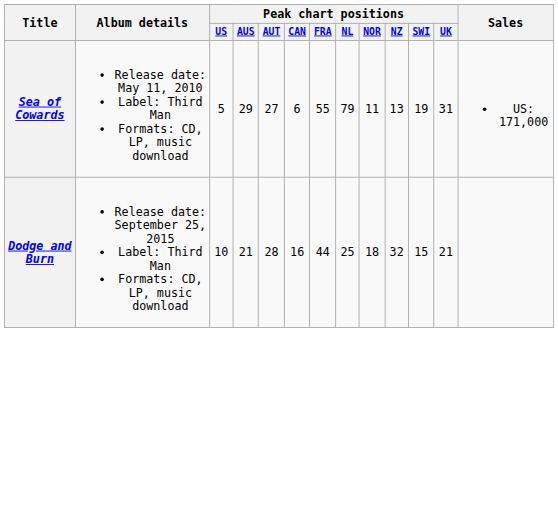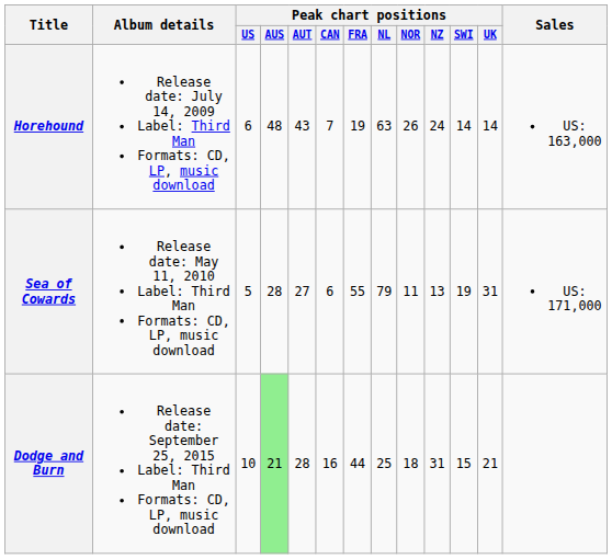 <table class="wikitable plainrowheaders" style="text-align:center;">
 <tr>
 <th rowspan="2" style="width:10em;">Title</th>
 <th rowspan="2" style="width:19em;">Album details</th>
 <th colspan="10">Peak chart positions</th>
 <th rowspan="2" style="width:9em;">Sales</th>
 </tr>
 <tr style="font-size:smaller;">
 <th style="width:35px;"><a href='#'>US</a><br></th>
 <th style="width:35px;"><a href='#'>AUS</a><br></th>
 <th style="width:35px;"><a href='#'>AUT</a><br></th>
 <th style="width:35px;"><a href='#'>CAN</a><br></th>
 <th style="width:35px;"><a href='#'>FRA</a><br></th>
 <th style="width:35px;"><a href='#'>NL</a><br></th>
 <th style="width:35px;"><a href='#'>NOR</a><br></th>
 <th style="width:35px;"><a href='#'>NZ</a><br></th>
 <th style="width:35px;"><a href='#'>SWI</a><br></th>
 <th style="width:35px;"><a href='#'>UK</a><br></th>
 </tr>
 <tr>
+<th scope="row"><em><a href='#'>Horehound</a></em></th>
+<td><br><ul><li>Release date: July 14, 2009</li><li>Label: <a href='#'>Third Man</a></li><li>Formats: CD, <a href='#'>LP</a>, <a href='#'>music download</a></li></ul></td>
+<td>6</td>
+<td>48</td>
+<td>43</td>
+<td>7</td>
+<td>19</td>
+<td>63</td>
+<td>26</td>
+<td>24</td>
+<td>14</td>
+<td>14</td>
+<td><br><ul><li>US: 163,000</li></ul></td>
+</tr>
+<tr>
 <th scope="row"><em><a href='#'>Sea of Cowards</a></em></th>
 <td><br><ul><li>Release date: May 11, 2010</li><li>Label: Third Man</li><li>Formats: CD, LP, music download</li></ul></td>
 <td>5</td>
-<td>29</td>
+<td>28</td>
 <td>27</td>
 <td>6</td>
 <td>55</td>
 <td>79</td>
 <td>11</td>
 <td>13</td>
 <td>19</td>
 <td>31</td>
 <td><br><ul><li>US: 171,000</li></ul></td>
 </tr>
 <tr>
 <th scope="row"><em><a href='#'>Dodge and Burn</a></em></th>
 <td><br><ul><li>Release date: September 25, 2015</li><li>Label: Third Man</li><li>Formats: CD, LP, music download</li></ul></td>
 <td>10</td>
-<td>21</td>
+<td style="background: lightgreen;">21</td>
 <td>28</td>
 <td>16</td>
 <td>44</td>
 <td>25</td>
 <td>18</td>
-<td>32</td>
+<td>31</td>
 <td>15</td>
 <td>21</td>
 <td></td>
 </tr>
 </table>
